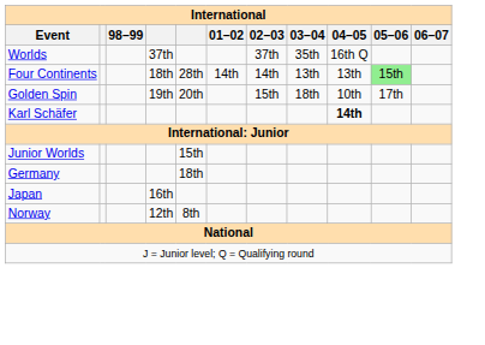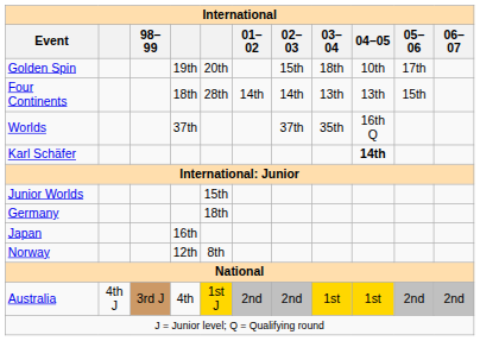 <table class="wikitable" style="text-align:center">
 <tr>
 <th style="background-color: #ffdead; " colspan=11 align=center>International</th>
 </tr>
 <tr>
 <th>Event</th>
 <th></th>
 <th>98–99</th>
 <th></th>
 <th></th>
 <th>01–02</th>
 <th>02–03</th>
 <th>03–04</th>
 <th>04–05</th>
 <th>05–06</th>
 <th>06–07</th>
 </tr>
 <tr>
-<td align=left><a href='#'>Worlds</a></td>
+<td align=left><a href='#'>Golden Spin</a></td>
 <td></td>
 <td></td>
-<td>37th</td>
+<td>19th</td>
+<td>20th</td>
 <td></td>
-<td></td>
-<td>37th</td>
-<td>35th</td>
-<td>16th Q</td>
-<td></td>
+<td>15th</td>
+<td>18th</td>
+<td>10th</td>
+<td>17th</td>
 <td></td>
 </tr>
 <tr>
 <td align=left><a href='#'>Four Continents</a></td>
 <td></td>
 <td></td>
 <td>18th</td>
 <td>28th</td>
 <td>14th</td>
 <td>14th</td>
 <td>13th</td>
 <td>13th</td>
-<td style="background: lightgreen;">15th</td>
+<td>15th</td>
 <td></td>
 </tr>
 <tr>
-<td align=left><a href='#'>Golden Spin</a></td>
+<td align=left><a href='#'>Worlds</a></td>
 <td></td>
 <td></td>
-<td>19th</td>
-<td>20th</td>
+<td>37th</td>
 <td></td>
-<td>15th</td>
-<td>18th</td>
-<td>10th</td>
-<td>17th</td>
+<td></td>
+<td>37th</td>
+<td>35th</td>
+<td>16th Q</td>
+<td></td>
 <td></td>
 </tr>
 <tr>
 <td align=left><a href='#'>Karl Schäfer</a></td>
 <td></td>
 <td></td>
 <td></td>
 <td></td>
 <td></td>
 <td></td>
 <td></td>
 <td><strong>14th</strong></td>
 <td></td>
 <td></td>
 </tr>
 <tr>
 <th style="background-color: #ffdead; " colspan=11 align=center>International: Junior</th>
 </tr>
 <tr>
 <td align=left><a href='#'>Junior Worlds</a></td>
 <td></td>
 <td></td>
 <td></td>
 <td>15th</td>
 <td></td>
 <td></td>
 <td></td>
 <td></td>
 <td></td>
 <td></td>
 </tr>
 <tr>
 <td align=left> <a href='#'>Germany</a></td>
 <td></td>
 <td></td>
 <td></td>
 <td>18th</td>
 <td></td>
 <td></td>
 <td></td>
 <td></td>
 <td></td>
 <td></td>
 </tr>
 <tr>
 <td align=left> <a href='#'>Japan</a></td>
 <td></td>
 <td></td>
 <td>16th</td>
 <td></td>
 <td></td>
 <td></td>
 <td></td>
 <td></td>
 <td></td>
 <td></td>
 </tr>
 <tr>
 <td align=left> <a href='#'>Norway</a></td>
 <td></td>
 <td></td>
 <td>12th</td>
 <td>8th</td>
 <td></td>
 <td></td>
 <td></td>
 <td></td>
 <td></td>
 <td></td>
 </tr>
 <tr>
 <th style="background-color: #ffdead; " colspan=11 align=center>National</th>
 </tr>
 <tr>
+<td align=left><a href='#'>Australia</a></td>
+<td>4th J</td>
+<td bgcolor=cc9966>3rd J</td>
+<td>4th</td>
+<td bgcolor=gold>1st J</td>
+<td bgcolor=silver>2nd</td>
+<td bgcolor=silver>2nd</td>
+<td bgcolor=gold>1st</td>
+<td bgcolor=gold>1st</td>
+<td bgcolor=silver>2nd</td>
+<td bgcolor=silver>2nd</td>
+</tr>
+<tr>
 <td colspan=11 align=center><small> J = Junior level; Q = Qualifying round </small></td>
 </tr>
 </table>
